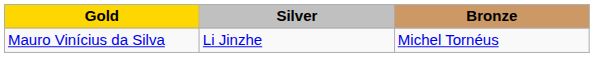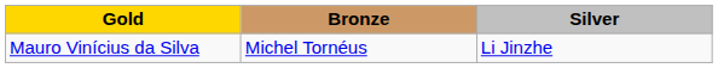 <table class="wikitable" style="text-align:left">
 <tr align="center">
 <td width=200 bgcolor=gold><strong>Gold</strong></td>
+<td width=200 bgcolor=CC9966><strong>Bronze</strong></td>
 <td width=200 bgcolor=silver><strong>Silver</strong></td>
-<td width=200 bgcolor=CC9966><strong>Bronze</strong></td>
 </tr>
 <tr>
 <td><a href='#'>Mauro Vinícius da Silva</a><br><em></em></td>
+<td><a href='#'>Michel Tornéus</a><br><em></em></td>
 <td><a href='#'>Li Jinzhe</a><br><em></em></td>
-<td><a href='#'>Michel Tornéus</a><br><em></em></td>
 </tr>
 </table>
